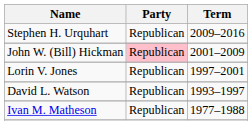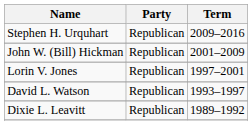 <table class="wikitable">
 <tr>
 <th>Name</th>
 <th>Party</th>
 <th>Term</th>
 </tr>
 <tr>
 <td>Stephen H. Urquhart</td>
 <td>Republican</td>
 <td>2009–2016</td>
 </tr>
 <tr>
 </tr>
 <tr>
 <td>John W. (Bill) Hickman</td>
-<td style="background: pink;">Republican</td>
+<td>Republican</td>
 <td>2001–2009</td>
 </tr>
 <tr>
 </tr>
 <tr>
 <td>Lorin V. Jones</td>
 <td>Republican</td>
 <td>1997–2001</td>
 </tr>
 <tr>
 </tr>
 <tr>
 <td>David L. Watson</td>
 <td>Republican</td>
 <td>1993–1997</td>
 </tr>
 <tr>
 </tr>
 <tr>
+<td>Dixie L. Leavitt</td>
+<td>Republican</td>
+<td>1989–1992</td>
 </tr>
 <tr>
-<td><a href='#'>Ivan M. Matheson</a></td>
-<td>Republican</td>
-<td>1977–1988</td>
 </tr>
 <tr>
 </tr>
 <tr>
 </tr>
 <tr Dixie L. Leavitt || Republican || 1973–1976>
 </tr>
 <tr>
 </tr>
 </table>
